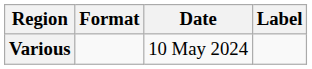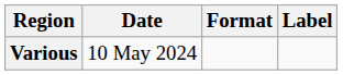 <table class="wikitable plainrowheaders">
 <tr>
 <th scope="col">Region</th>
+<th scope="col">Date</th>
 <th scope="col">Format</th>
-<th scope="col">Date</th>
 <th scope="col">Label</th>
 </tr>
 <tr>
 <th scope="row">Various</th>
+<td>10 May 2024</td>
 <td></td>
-<td>10 May 2024</td>
 <td></td>
 </tr>
 </table>
